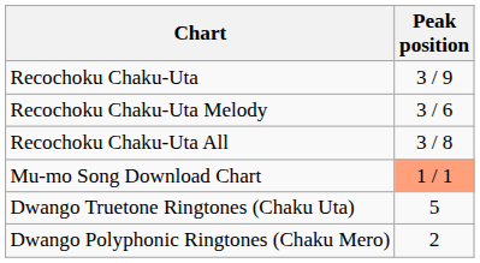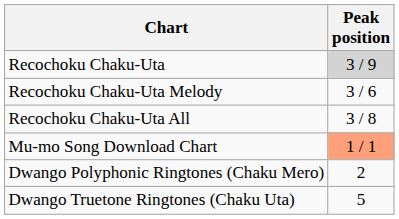 <table class="wikitable">
 <tr>
 <th>Chart</th>
 <th>Peak<br>position</th>
 </tr>
 <tr>
 <td>Recochoku Chaku-Uta</td>
-<td style="text-align:center;">3 / 9</td>
+<td style="background: lightgrey; text-align:center;">3 / 9</td>
 </tr>
 <tr>
 <td>Recochoku Chaku-Uta Melody</td>
 <td style="text-align:center;">3 / 6</td>
 </tr>
 <tr>
 <td>Recochoku Chaku-Uta All</td>
 <td style="text-align:center;">3 / 8</td>
 </tr>
 <tr>
 <td>Mu-mo Song Download Chart</td>
 <td style="background: lightsalmon; text-align:center;">1 / 1</td>
 </tr>
 <tr>
+<td>Dwango Polyphonic Ringtones (Chaku Mero)</td>
+<td style="text-align:center;">2</td>
+</tr>
+<tr>
 <td>Dwango Truetone Ringtones (Chaku Uta)</td>
 <td style="text-align:center;">5</td>
 </tr>
-<tr>
-<td>Dwango Polyphonic Ringtones (Chaku Mero)</td>
-<td style="text-align:center;">2</td>
-</tr>
 </table>
